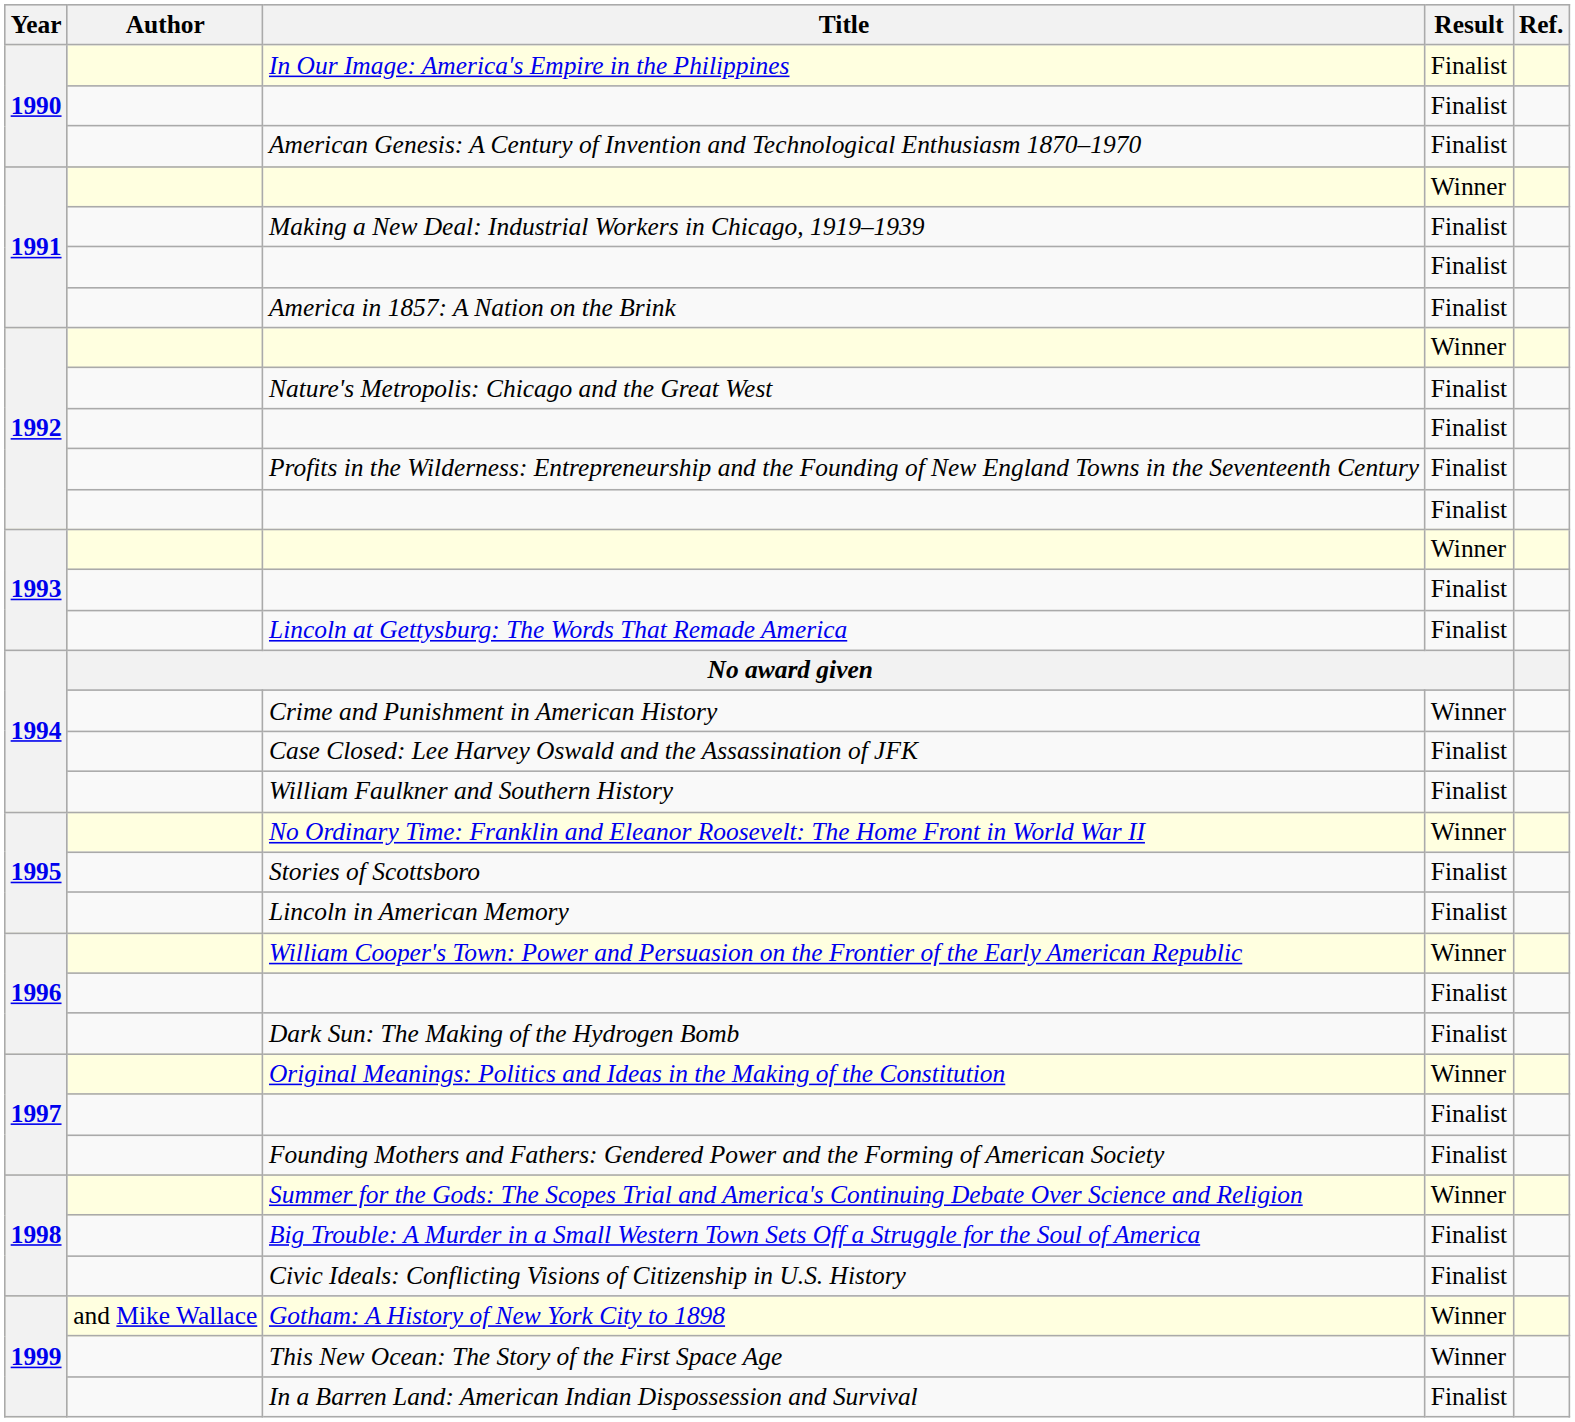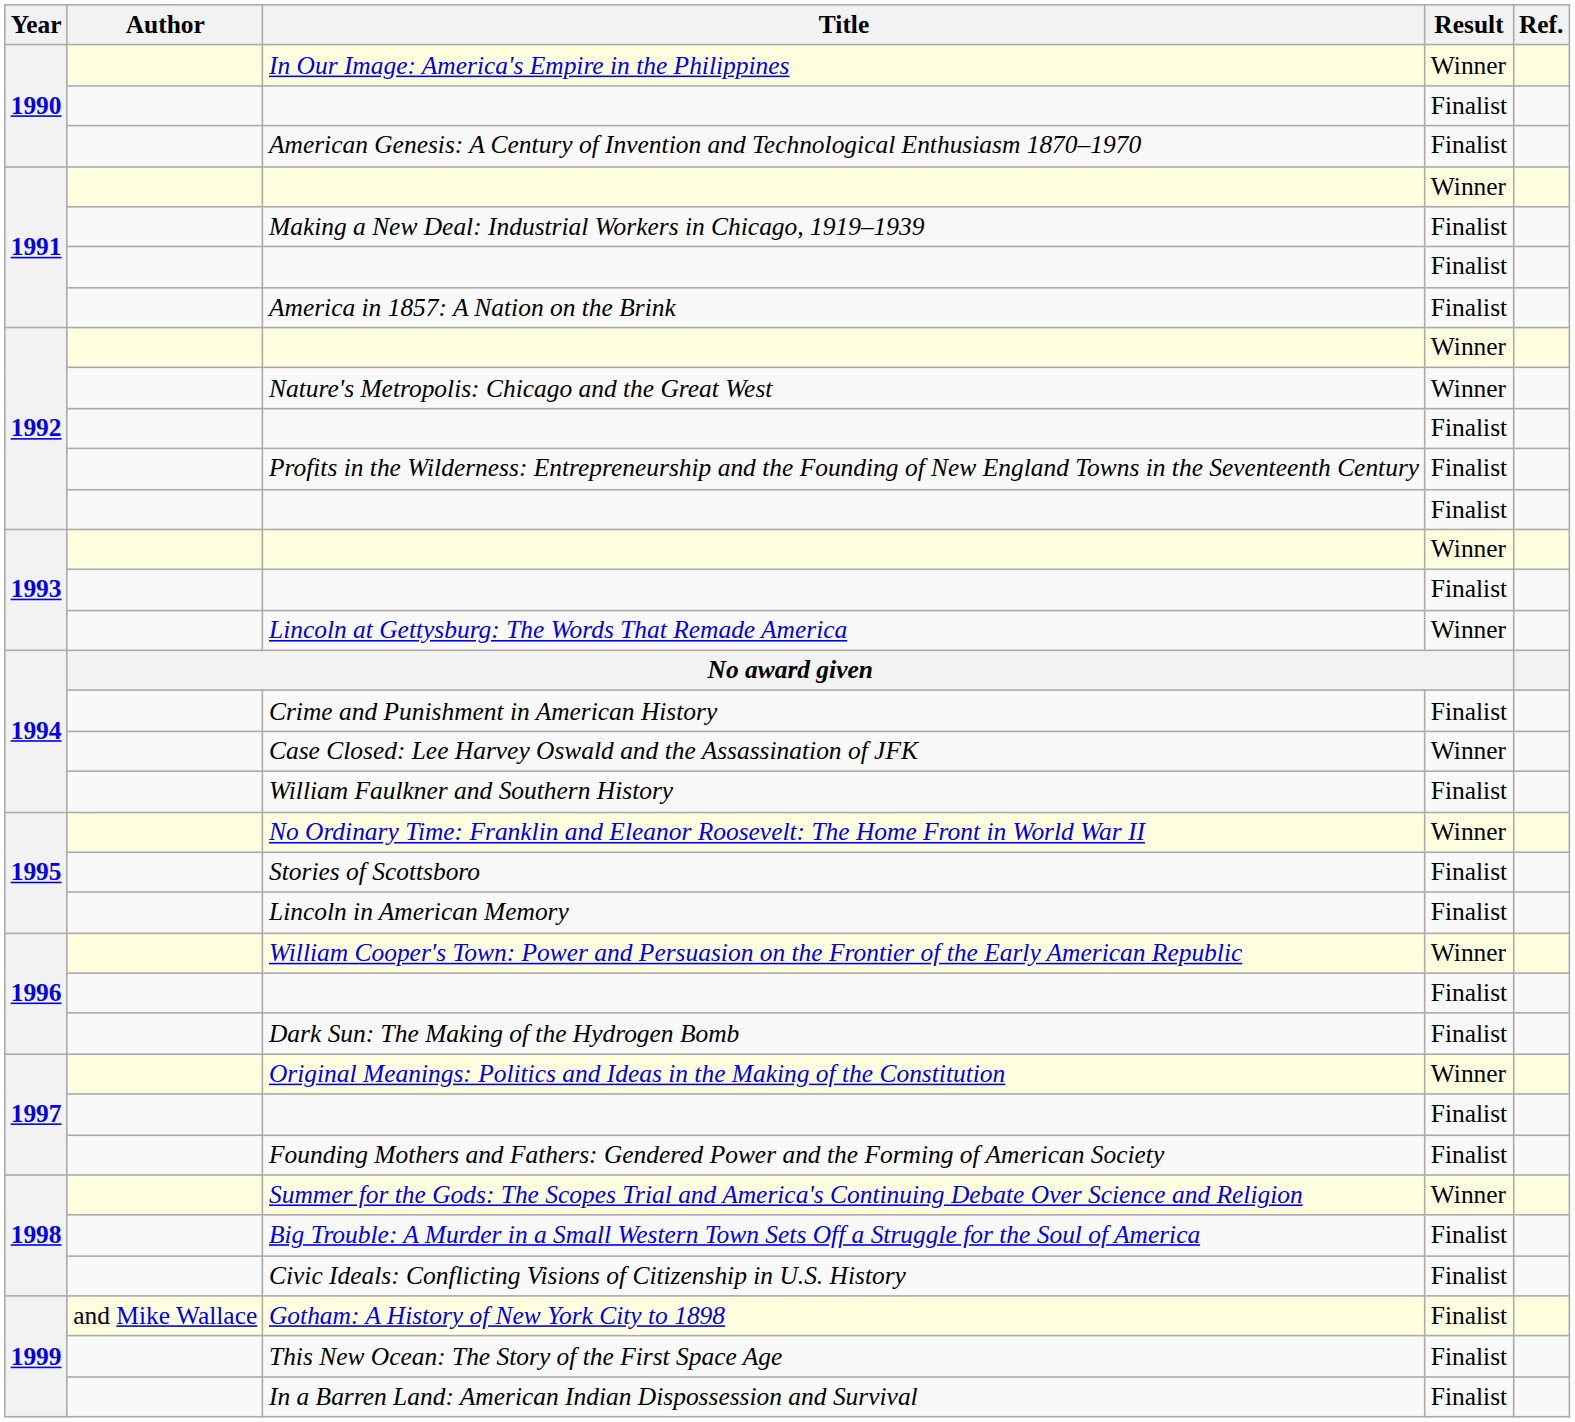 <table class="wikitable sortable mw-collapsible">
 <tr>
 <th>Year</th>
 <th>Author</th>
 <th>Title</th>
 <th>Result</th>
 <th>Ref.</th>
 </tr>
 <tr style=background-color:lightyellow;>
 <th rowspan="3"><a href='#'>1990</a></th>
 <td></td>
 <td><em><a href='#'>In Our Image: America's Empire in the Philippines</a></em></td>
-<td>Finalist</td>
+<td>Winner</td>
 <td></td>
 </tr>
 <tr>
 <td></td>
 <td></td>
 <td>Finalist</td>
 <td></td>
 </tr>
 <tr>
 <td></td>
 <td><em>American Genesis: A Century of Invention and Technological Enthusiasm 1870–1970</em></td>
 <td>Finalist</td>
 <td></td>
 </tr>
 <tr style=background-color:lightyellow;>
 <th rowspan="4"><a href='#'>1991</a></th>
 <td></td>
 <td></td>
 <td>Winner</td>
 <td></td>
 </tr>
 <tr>
 <td></td>
 <td><em>Making a New Deal: Industrial Workers in Chicago, 1919–1939</em></td>
 <td>Finalist</td>
 <td></td>
 </tr>
 <tr>
 <td></td>
 <td></td>
 <td>Finalist</td>
 <td></td>
 </tr>
 <tr>
 <td></td>
 <td><em>America in 1857: A Nation on the Brink</em></td>
 <td>Finalist</td>
 <td></td>
 </tr>
 <tr style=background-color:lightyellow;>
 <th rowspan="5"><a href='#'>1992</a></th>
 <td></td>
 <td></td>
 <td>Winner</td>
 <td></td>
 </tr>
 <tr>
 <td></td>
 <td><em>Nature's Metropolis: Chicago and the Great West</em></td>
-<td>Finalist</td>
+<td>Winner</td>
 <td></td>
 </tr>
 <tr>
 <td></td>
 <td></td>
 <td>Finalist</td>
 <td></td>
 </tr>
 <tr>
 <td></td>
 <td><em>Profits in the Wilderness: Entrepreneurship and the Founding of New England Towns in the Seventeenth Century</em></td>
 <td>Finalist</td>
 <td></td>
 </tr>
 <tr>
 <td></td>
 <td></td>
 <td>Finalist</td>
 <td></td>
 </tr>
 <tr style=background-color:lightyellow;>
 <th rowspan="3"><a href='#'>1993</a></th>
 <td></td>
 <td></td>
 <td>Winner</td>
 <td></td>
 </tr>
 <tr>
 <td></td>
 <td></td>
 <td>Finalist</td>
 <td></td>
 </tr>
 <tr>
 <td></td>
 <td><em><a href='#'>Lincoln at Gettysburg: The Words That Remade America</a></em></td>
-<td>Finalist</td>
+<td>Winner</td>
 <td></td>
 </tr>
 <tr>
 <th rowspan="4"><a href='#'>1994</a></th>
 <th colspan="3"><em>No award given</em></th>
 <th></th>
 </tr>
 <tr>
 <td></td>
 <td><em>Crime and Punishment in American History</em></td>
-<td>Winner</td>
+<td>Finalist</td>
 <td></td>
 </tr>
 <tr>
 <td></td>
 <td><em>Case Closed: Lee Harvey Oswald and the Assassination of JFK</em></td>
-<td>Finalist</td>
+<td>Winner</td>
 <td></td>
 </tr>
 <tr>
 <td></td>
 <td><em>William Faulkner and Southern History</em></td>
 <td>Finalist</td>
 <td></td>
 </tr>
 <tr style=background-color:lightyellow;>
 <th rowspan="3"><a href='#'>1995</a></th>
 <td></td>
 <td><em><a href='#'>No Ordinary Time: Franklin and Eleanor Roosevelt: The Home Front in World War II</a></em></td>
 <td>Winner</td>
 <td></td>
 </tr>
 <tr>
 <td></td>
 <td><em>Stories of Scottsboro</em></td>
 <td>Finalist</td>
 <td></td>
 </tr>
 <tr>
 <td></td>
 <td><em>Lincoln in American Memory</em></td>
 <td>Finalist</td>
 <td></td>
 </tr>
 <tr style=background-color:lightyellow;>
 <th rowspan="3"><a href='#'>1996</a></th>
 <td></td>
 <td><em><a href='#'>William Cooper's Town: Power and Persuasion on the Frontier of the Early American Republic</a></em></td>
 <td>Winner</td>
 <td></td>
 </tr>
 <tr>
 <td></td>
 <td></td>
 <td>Finalist</td>
 <td></td>
 </tr>
 <tr>
 <td></td>
 <td><em>Dark Sun: The Making of the Hydrogen Bomb</em></td>
 <td>Finalist</td>
 <td></td>
 </tr>
 <tr style=background-color:lightyellow;>
 <th rowspan="3"><a href='#'>1997</a></th>
 <td></td>
 <td><em><a href='#'>Original Meanings: Politics and Ideas in the Making of the Constitution</a></em></td>
 <td>Winner</td>
 <td></td>
 </tr>
 <tr>
 <td></td>
 <td></td>
 <td>Finalist</td>
 <td></td>
 </tr>
 <tr>
 <td></td>
 <td><em>Founding Mothers and Fathers: Gendered Power and the Forming of American Society</em></td>
 <td>Finalist</td>
 <td></td>
 </tr>
 <tr style=background-color:lightyellow;>
 <th rowspan="3"><a href='#'>1998</a></th>
 <td></td>
 <td><em><a href='#'>Summer for the Gods: The Scopes Trial and America's Continuing Debate Over Science and Religion</a></em></td>
 <td>Winner</td>
 <td></td>
 </tr>
 <tr>
 <td></td>
 <td><em><a href='#'>Big Trouble: A Murder in a Small Western Town Sets Off a Struggle for the Soul of America</a></em></td>
 <td>Finalist</td>
 <td></td>
 </tr>
 <tr>
 <td></td>
 <td><em>Civic Ideals: Conflicting Visions of Citizenship in U.S. History</em></td>
 <td>Finalist</td>
 <td></td>
 </tr>
 <tr style=background-color:lightyellow;>
 <th rowspan="3"><a href='#'>1999</a></th>
 <td> and <a href='#'>Mike Wallace</a></td>
 <td><em><a href='#'>Gotham: A History of New York City to 1898</a></em></td>
-<td>Winner</td>
+<td>Finalist</td>
 <td></td>
 </tr>
 <tr>
 <td></td>
 <td><em>This New Ocean: The Story of the First Space Age</em></td>
-<td>Winner</td>
+<td>Finalist</td>
 <td></td>
 </tr>
 <tr>
 <td></td>
 <td><em>In a Barren Land: American Indian Dispossession and Survival</em></td>
 <td>Finalist</td>
 <td></td>
 </tr>
 </table>
